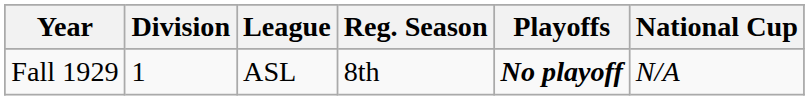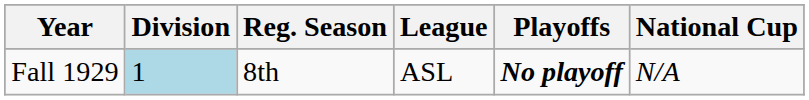 <table class="wikitable">
 <tr>
 <th>Year</th>
 <th>Division</th>
+<th>Reg. Season</th>
 <th>League</th>
-<th>Reg. Season</th>
 <th>Playoffs</th>
 <th>National Cup</th>
 </tr>
 <tr>
 <td>Fall 1929</td>
-<td>1</td>
+<td style="background: lightblue;">1</td>
+<td>8th</td>
 <td>ASL</td>
-<td>8th</td>
 <td><strong><em>No playoff</em></strong></td>
 <td><em>N/A</em></td>
 </tr>
 </table>
